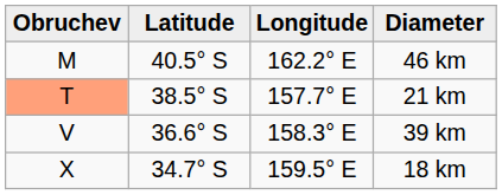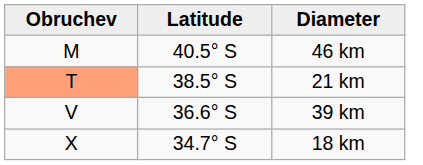 <table class="wikitable">
 <tr>
 <th width="25%" style="background:#eeeeee;">Obruchev</th>
 <th width="25%" style="background:#eeeeee;">Latitude</th>
-<th width="25%" style="background:#eeeeee;">Longitude</th>
 <th width="25%" style="background:#eeeeee;">Diameter</th>
 </tr>
 <tr>
 <td align="center">M</td>
 <td align="center">40.5° S</td>
-<td align="center">162.2° E</td>
 <td align="center">46 km</td>
 </tr>
 <tr>
 <td align="center" style="background: lightsalmon;">T</td>
 <td align="center">38.5° S</td>
-<td align="center">157.7° E</td>
 <td align="center">21 km</td>
 </tr>
 <tr>
 <td align="center">V</td>
 <td align="center">36.6° S</td>
-<td align="center">158.3° E</td>
 <td align="center">39 km</td>
 </tr>
 <tr>
 <td align="center">X</td>
 <td align="center">34.7° S</td>
-<td align="center">159.5° E</td>
 <td align="center">18 km</td>
 </tr>
 </table>
